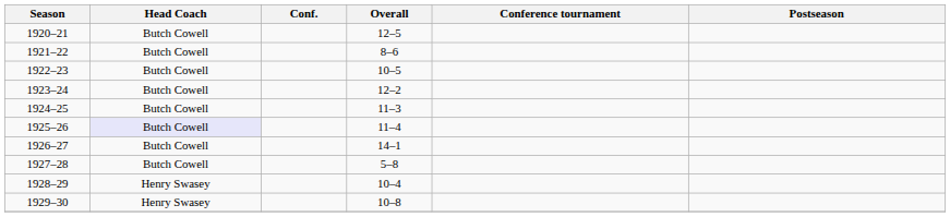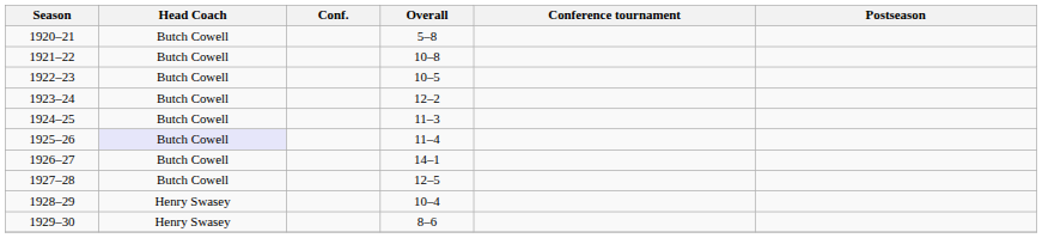 <table class="wikitable" style="text-align:center">
 <tr>
 <th bgcolor="#003591" width="5%">Season</th>
 <th bgcolor="#003591" width="10%">Head Coach</th>
 <th bgcolor="#003591" width="5%">Conf.</th>
 <th bgcolor="#003591" width="5%">Overall</th>
 <th bgcolor="#003591" width="15%">Conference tournament</th>
 <th bgcolor="#003591" width="15%">Postseason</th>
 </tr>
 <tr>
 <td>1920–21</td>
 <td>Butch Cowell</td>
 <td></td>
-<td>12–5</td>
+<td>5–8</td>
 <td></td>
 <td></td>
 </tr>
 <tr>
 <td>1921–22</td>
 <td>Butch Cowell</td>
 <td></td>
-<td>8–6</td>
+<td>10–8</td>
 <td></td>
 <td></td>
 </tr>
 <tr>
 <td>1922–23</td>
 <td>Butch Cowell</td>
 <td></td>
 <td>10–5</td>
 <td></td>
 <td></td>
 </tr>
 <tr>
 <td>1923–24</td>
 <td>Butch Cowell</td>
 <td></td>
 <td>12–2</td>
 <td></td>
 <td></td>
 </tr>
 <tr>
 <td>1924–25</td>
 <td>Butch Cowell</td>
 <td></td>
 <td>11–3</td>
 <td></td>
 <td></td>
 </tr>
 <tr>
 <td>1925–26</td>
 <td style="background: lavender;">Butch Cowell</td>
 <td></td>
 <td>11–4</td>
 <td></td>
 <td></td>
 </tr>
 <tr>
 <td>1926–27</td>
 <td>Butch Cowell</td>
 <td></td>
 <td>14–1</td>
 <td></td>
 <td></td>
 </tr>
 <tr>
 <td>1927–28</td>
 <td>Butch Cowell</td>
 <td></td>
-<td>5–8</td>
+<td>12–5</td>
 <td></td>
 <td></td>
 </tr>
 <tr>
 <td>1928–29</td>
 <td>Henry Swasey</td>
 <td></td>
 <td>10–4</td>
 <td></td>
 <td></td>
 </tr>
 <tr>
 <td>1929–30</td>
 <td>Henry Swasey</td>
 <td></td>
-<td>10–8</td>
+<td>8–6</td>
 <td></td>
 <td></td>
 </tr>
 <tr>
 </tr>
 </table>
